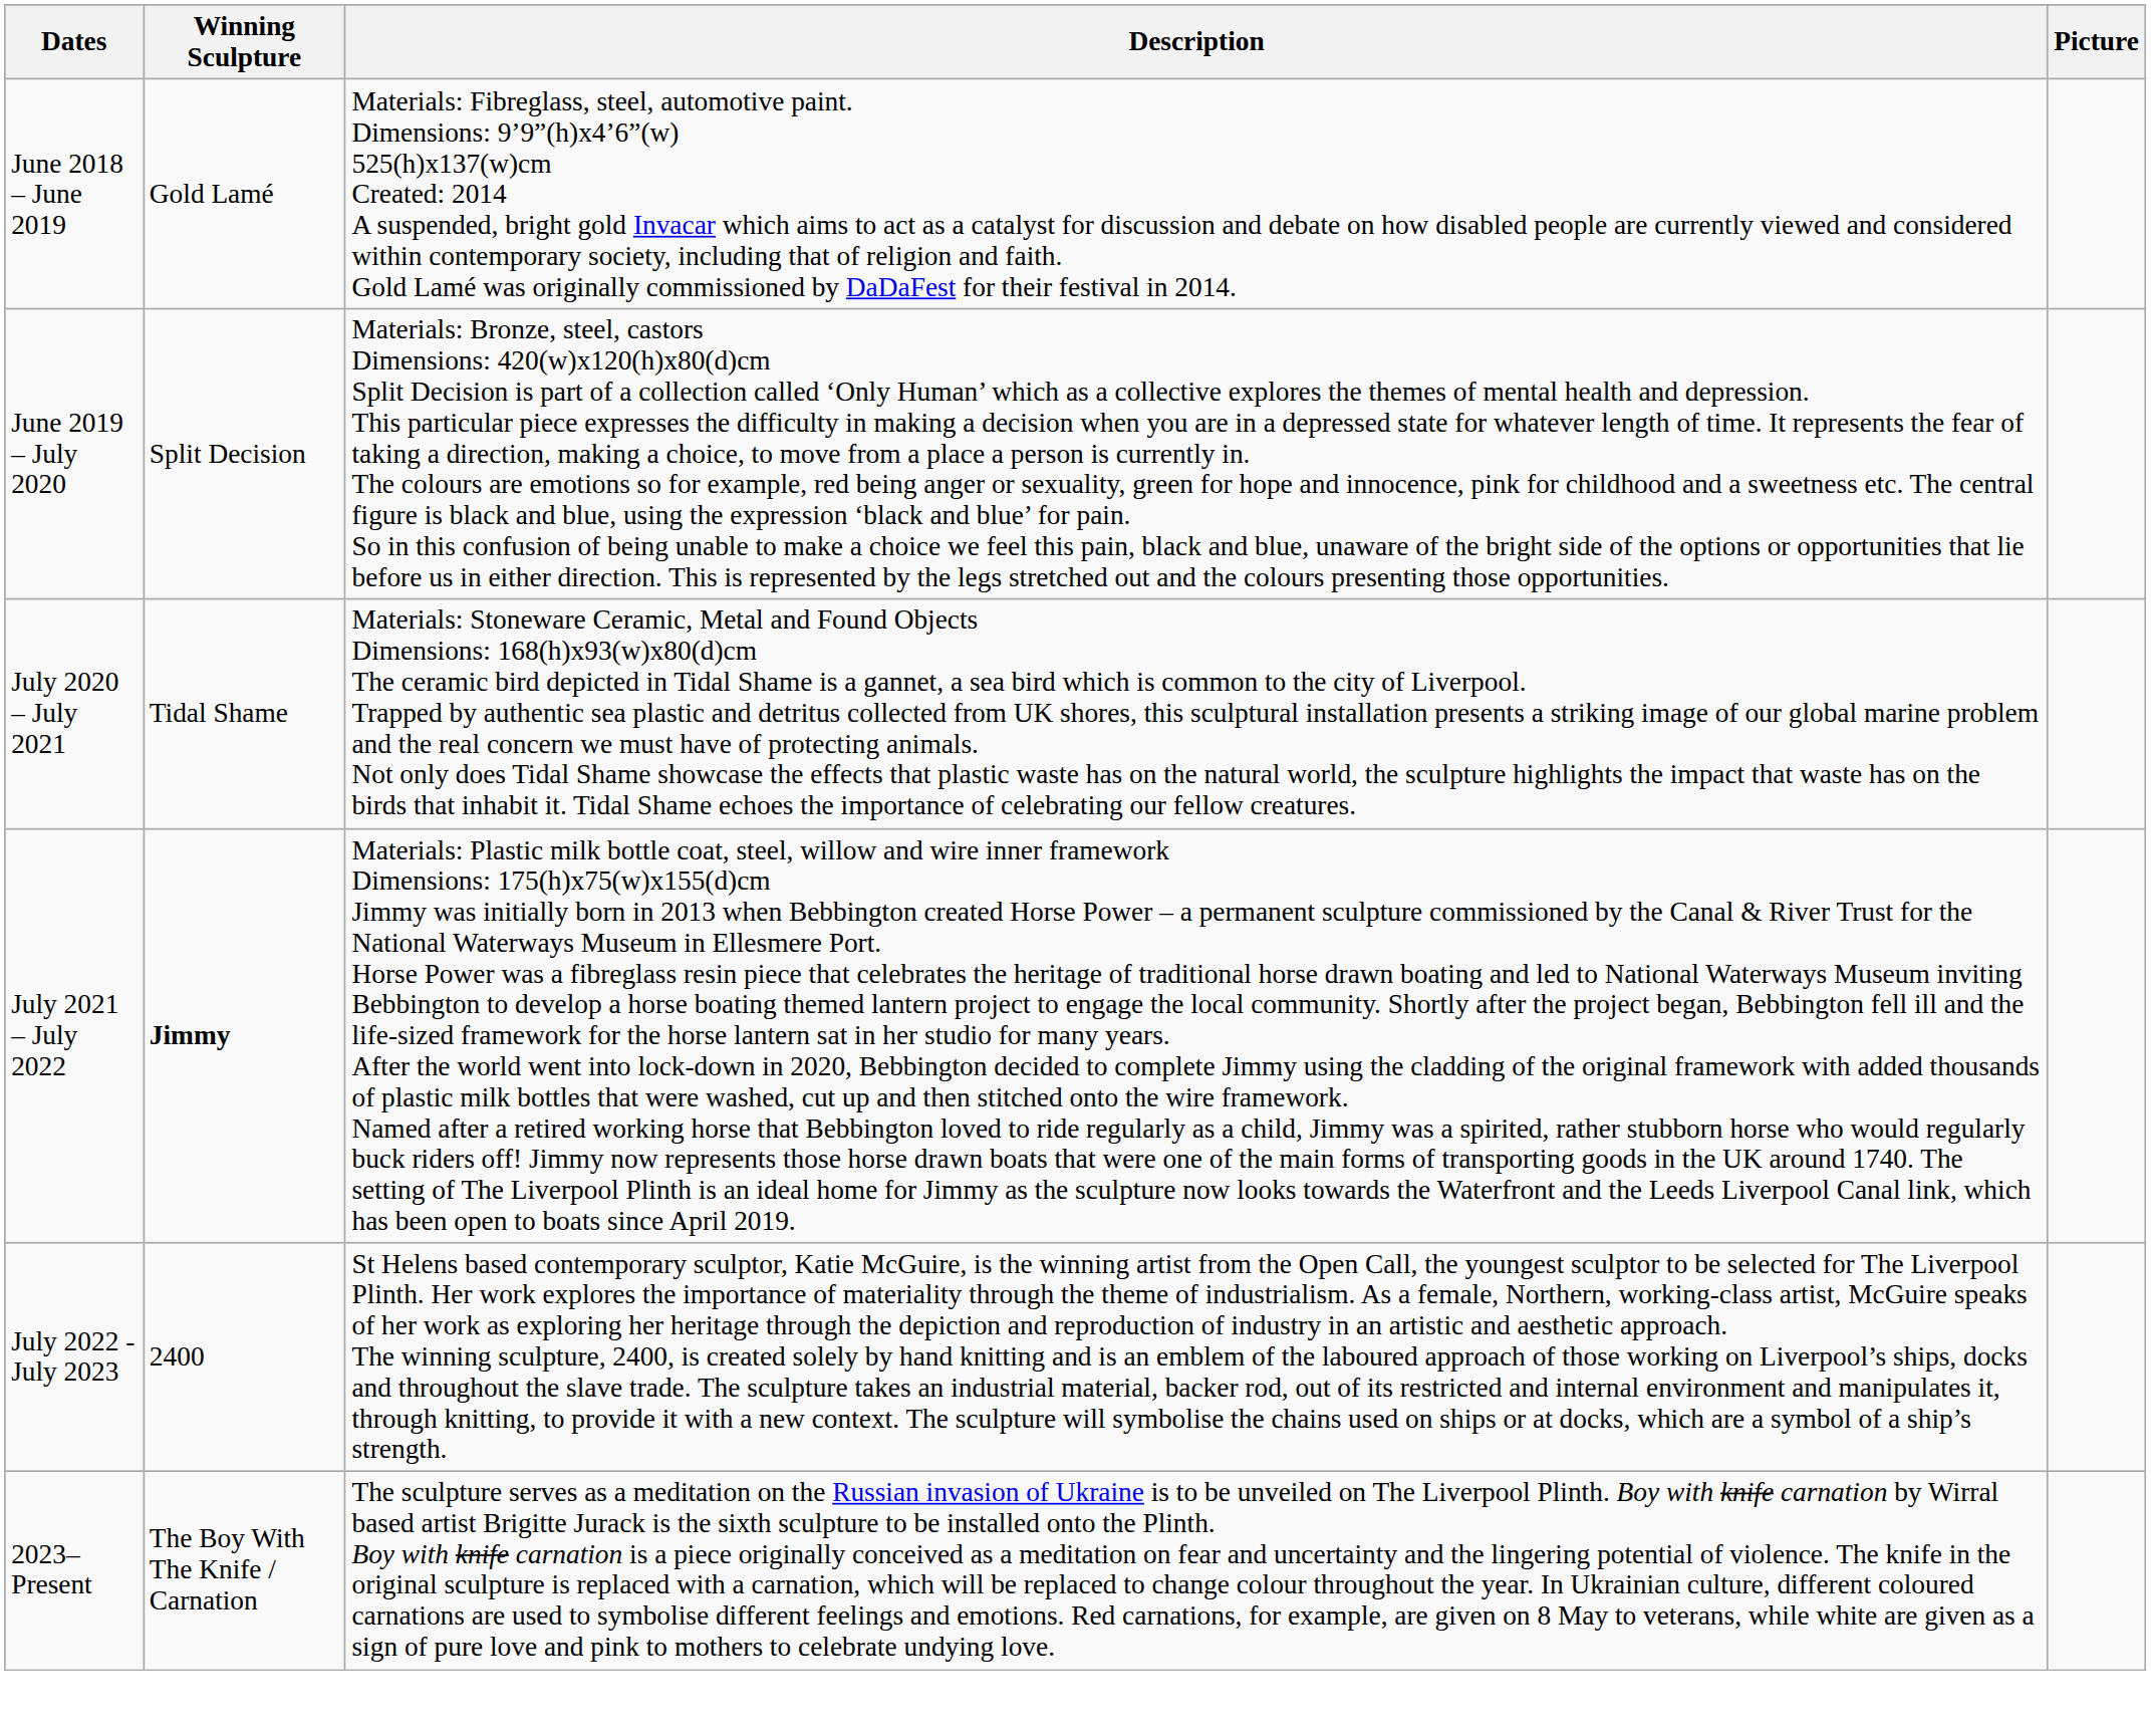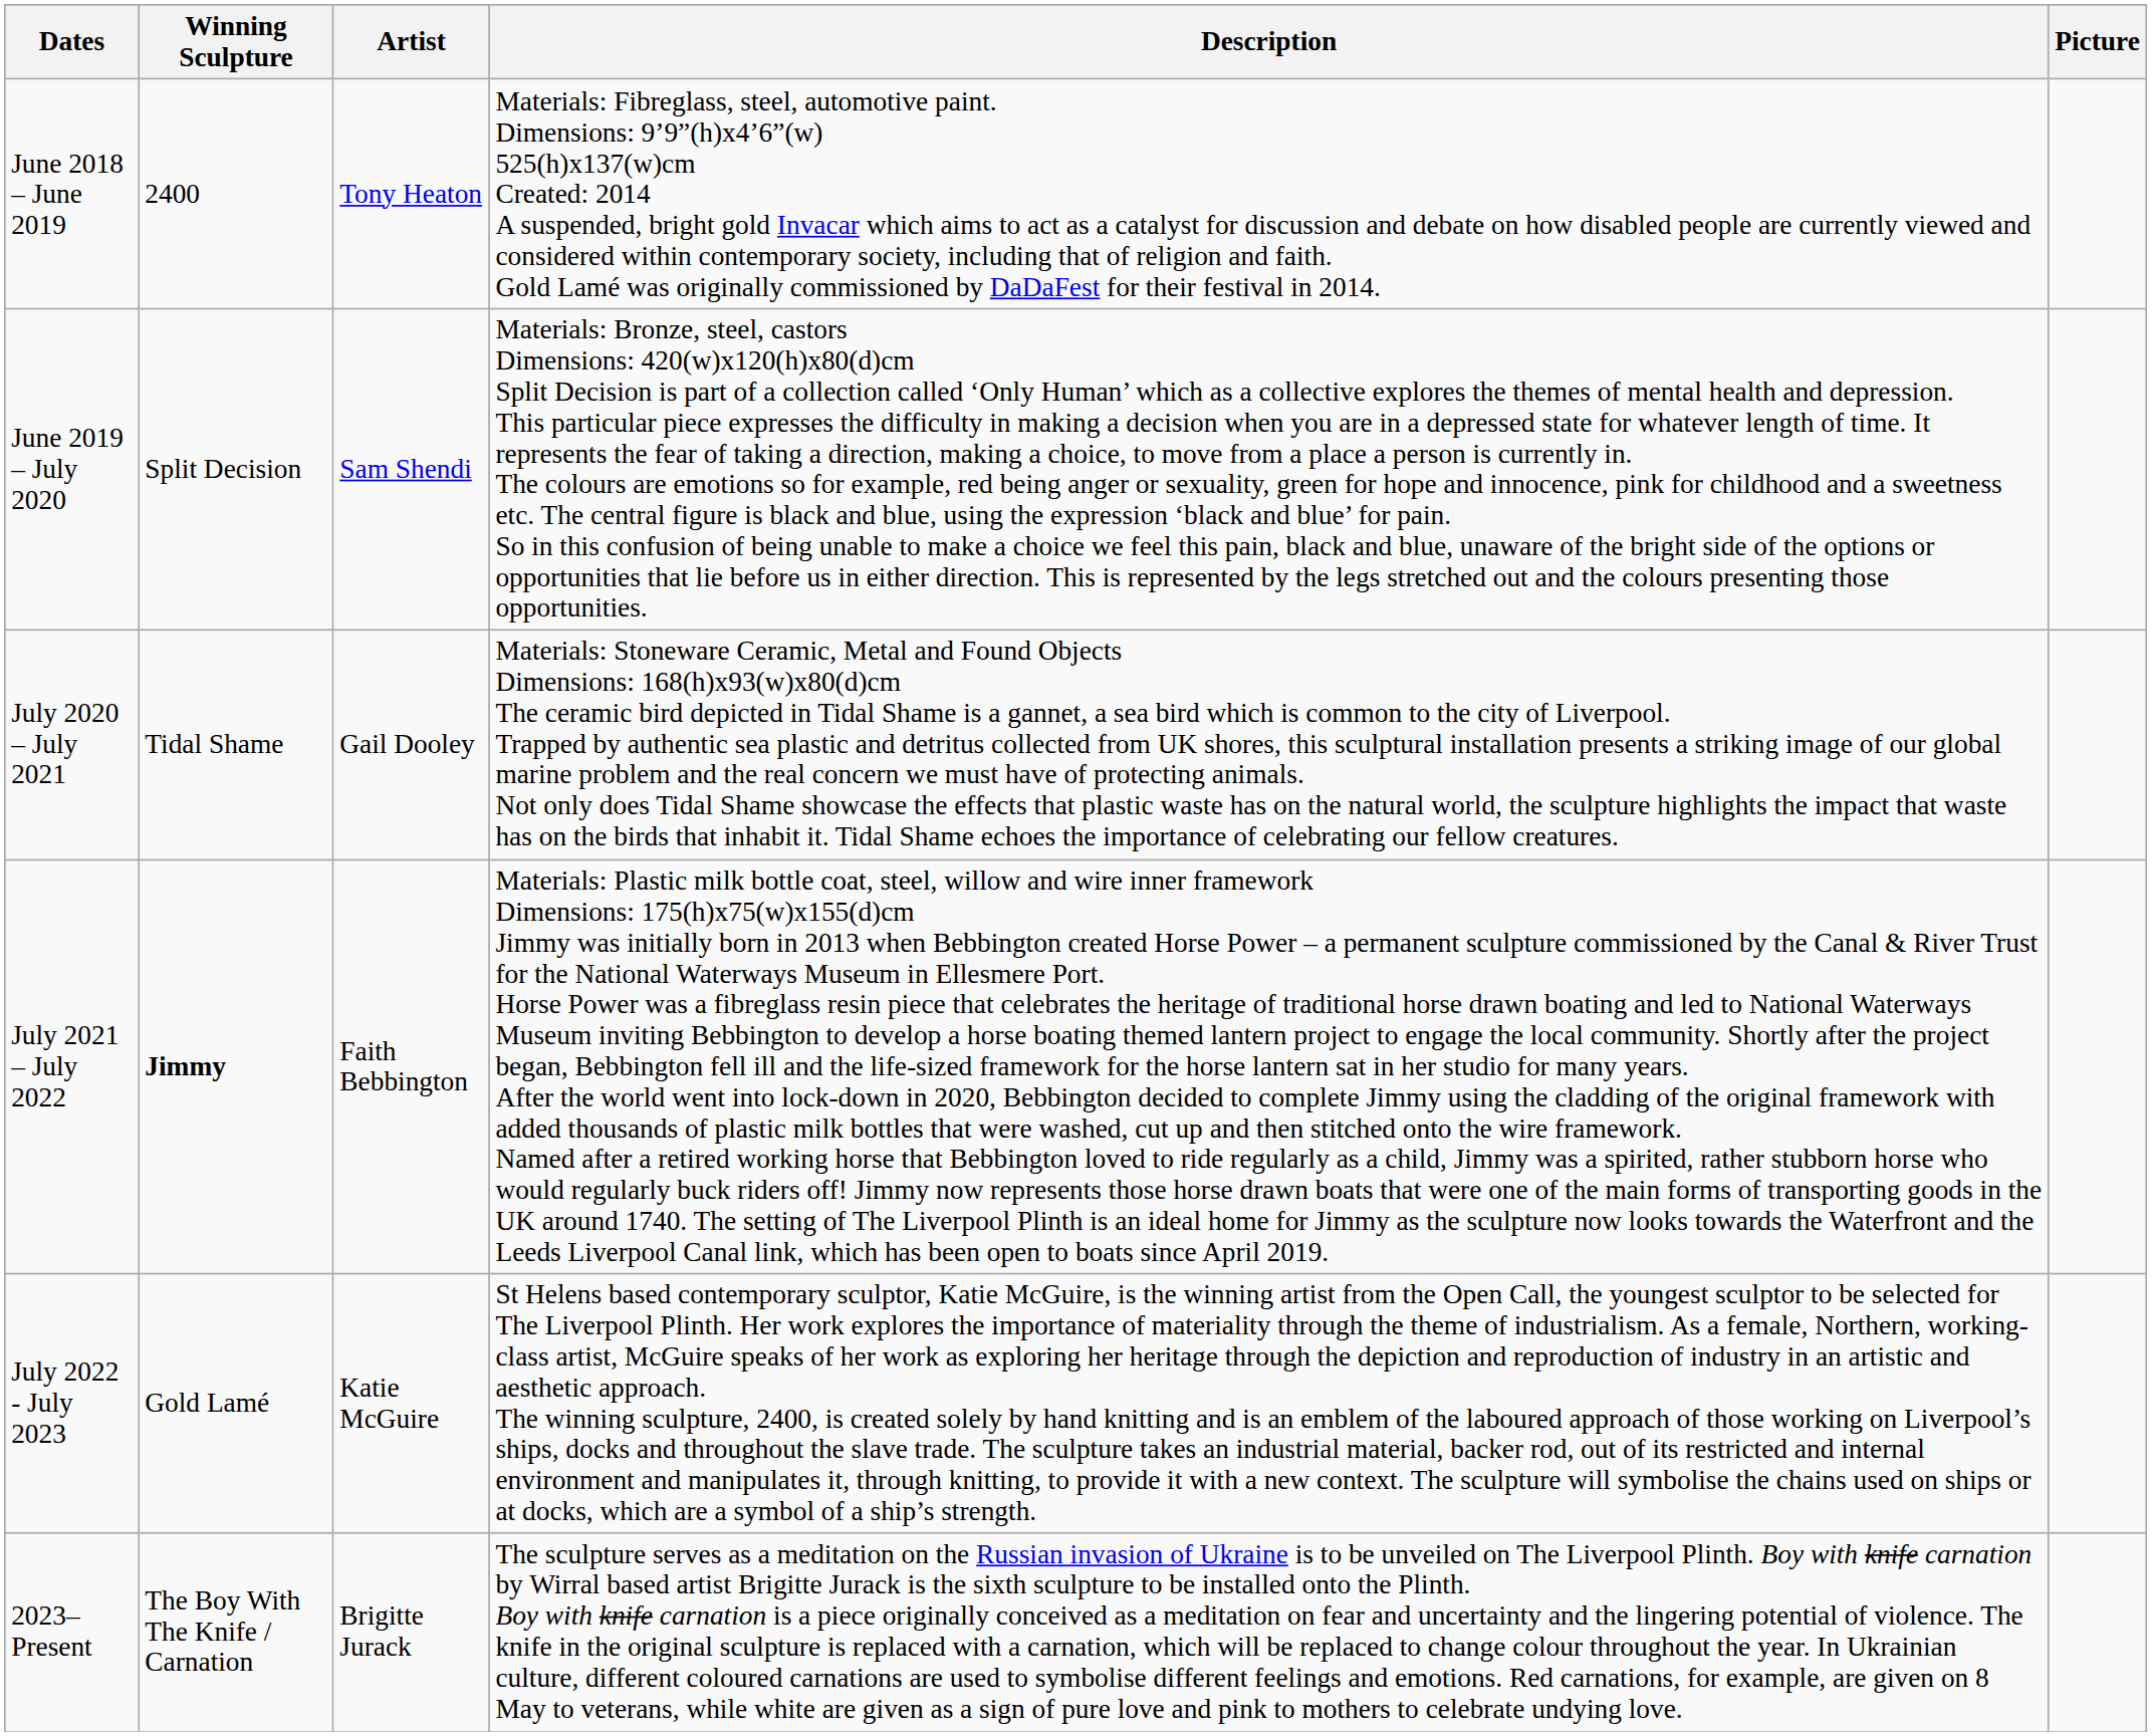 <table class="wikitable">
 <tr>
 <th>Dates</th>
 <th>Winning Sculpture</th>
+<th>Artist</th>
 <th><strong>Description</strong></th>
 <th>Picture</th>
 </tr>
 <tr>
 <td>June 2018 – June 2019</td>
-<td>Gold Lamé</td>
+<td>2400</td>
+<td><a href='#'>Tony Heaton</a></td>
 <td>Materials: Fibreglass, steel, automotive paint.<br>Dimensions: 9’9”(h)x4’6”(w)<br>525(h)x137(w)cm<br>Created: 2014<br>A suspended, bright gold <a href='#'>Invacar</a> which aims to act as a catalyst for discussion and debate on how disabled people are currently viewed and considered within contemporary society, including that of religion and faith.<br>Gold Lamé was originally commissioned by <a href='#'>DaDaFest</a> for their festival in 2014.</td>
 <td></td>
 </tr>
 <tr>
 <td>June 2019 – July 2020</td>
 <td>Split Decision</td>
+<td><a href='#'>Sam Shendi</a></td>
 <td>Materials: Bronze, steel, castors<br>Dimensions: 420(w)x120(h)x80(d)cm <br>Split Decision is part of a collection called ‘Only Human’ which as a collective explores the themes of mental health and depression.<br>This particular piece expresses the difficulty in making a decision when you are in a depressed state for whatever length of time. It represents the fear of taking a direction, making a choice, to move from a place a person is currently in.<br>The colours are emotions so for example, red being anger or sexuality, green for hope and innocence, pink for childhood and a sweetness etc. The central figure is black and blue, using the expression ‘black and blue’ for pain.<br>So in this confusion of being unable to make a choice we feel this pain, black and blue, unaware of the bright side of the options or opportunities that lie before us in either direction. This is represented by the legs stretched out and the colours presenting those opportunities.</td>
 <td></td>
 </tr>
 <tr>
 <td>July 2020 – July 2021</td>
 <td>Tidal Shame</td>
+<td>Gail Dooley</td>
 <td>Materials: Stoneware Ceramic, Metal and Found Objects<br>Dimensions: 168(h)x93(w)x80(d)cm<br>The ceramic bird depicted in Tidal Shame is a gannet, a sea bird which is common to the city of Liverpool.<br>Trapped by authentic sea plastic and detritus collected from UK shores, this sculptural installation presents a striking image of our global marine problem and the real concern we must have of protecting animals.<br>Not only does Tidal Shame showcase the effects that plastic waste has on the natural world, the sculpture highlights the impact that waste has on the birds that inhabit it. Tidal Shame echoes the importance of celebrating our fellow creatures.</td>
 <td></td>
 </tr>
 <tr>
 <td>July 2021 – July 2022</td>
 <td><strong>Jimmy</strong></td>
+<td>Faith Bebbington</td>
 <td>Materials: Plastic milk bottle coat, steel, willow and wire inner framework<br>Dimensions: 175(h)x75(w)x155(d)cm<br>Jimmy was initially born in 2013 when Bebbington created Horse Power – a permanent sculpture commissioned by the Canal & River Trust for the National Waterways Museum in Ellesmere Port.<br>Horse Power was a fibreglass resin piece that celebrates the heritage of traditional horse drawn boating and led to National Waterways Museum inviting Bebbington to develop a horse boating themed lantern project to engage the local community. Shortly after the project began, Bebbington fell ill and the life-sized framework for the horse lantern sat in her studio for many years.<br>After the world went into lock-down in 2020, Bebbington decided to complete Jimmy using the cladding of the original framework with added thousands of plastic milk bottles that were washed, cut up and then stitched onto the wire framework.<br>Named after a retired working horse that Bebbington loved to ride regularly as a child, Jimmy was a spirited, rather stubborn horse who would regularly buck riders off! Jimmy now represents those horse drawn boats that were one of the main forms of transporting goods in the UK around 1740. The setting of The Liverpool Plinth is an ideal home for Jimmy as the sculpture now looks towards the Waterfront and the Leeds Liverpool Canal link, which has been open to boats since April 2019.</td>
 <td></td>
 </tr>
 <tr>
 <td>July 2022 - July 2023</td>
-<td>2400</td>
+<td>Gold Lamé</td>
+<td>Katie McGuire</td>
 <td>St Helens based contemporary sculptor, Katie McGuire, is the winning artist from the Open Call, the youngest sculptor to be selected for The Liverpool Plinth. Her work explores the importance of materiality through the theme of industrialism. As a female, Northern, working-class artist, McGuire speaks of her work as exploring her heritage through the depiction and reproduction of industry in an artistic and aesthetic approach.<br>The winning sculpture, 2400, is created solely by hand knitting and is an emblem of the laboured approach of those working on Liverpool’s ships, docks and throughout the slave trade. The sculpture takes an industrial material, backer rod, out of its restricted and internal environment and manipulates it, through knitting, to provide it with a new context. The sculpture will symbolise the chains used on ships or at docks, which are a symbol of a ship’s strength.</td>
 <td></td>
 </tr>
 <tr>
 <td>2023–Present</td>
 <td>The Boy With The Knife / Carnation</td>
+<td>Brigitte Jurack</td>
 <td>The sculpture serves as a meditation on the <a href='#'>Russian invasion of Ukraine</a> is to be unveiled on The Liverpool Plinth. <em>Boy with <s>knife</s> carnation</em> by Wirral based artist Brigitte Jurack is the sixth sculpture to be installed onto the Plinth.<br><em>Boy with <s>knife</s> carnation</em> is a piece originally conceived as a meditation on fear and uncertainty and the lingering potential of violence. The knife in the original sculpture is replaced with a carnation, which will be replaced to change colour throughout the year. In Ukrainian culture, different coloured carnations are used to symbolise different feelings and emotions. Red carnations, for example, are given on 8 May to veterans, while white are given as a sign of pure love and pink to mothers to celebrate undying love.</td>
 <td></td>
 </tr>
 </table>
